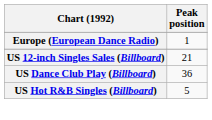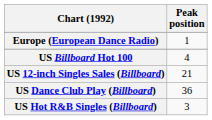 <table class="wikitable sortable plainrowheaders" style="text-align:center">
 <tr>
 <th>Chart (1992)</th>
 <th>Peak<br>position</th>
 </tr>
 <tr>
 </tr>
 <tr>
 </tr>
 <tr>
 </tr>
 <tr>
 </tr>
 <tr>
 <th scope="row">Europe (<a href='#'>European Dance Radio</a>)</th>
 <td>1</td>
 </tr>
 <tr>
 </tr>
 <tr>
 </tr>
 <tr>
 </tr>
 <tr>
 </tr>
 <tr>
 </tr>
 <tr>
 </tr>
 <tr>
+<th scope="row">US <a href='#'><em>Billboard</em> Hot 100</a></th>
+<td>4</td>
+</tr>
+<tr>
 <th scope="row">US <a href='#'>12-inch Singles Sales</a> (<em><a href='#'>Billboard</a></em>)</th>
 <td>21</td>
 </tr>
 <tr>
 <th scope="row">US <a href='#'>Dance Club Play</a> (<em><a href='#'>Billboard</a></em>)</th>
 <td>36</td>
 </tr>
 <tr>
 <th scope="row">US <a href='#'>Hot R&B Singles</a> (<em><a href='#'>Billboard</a></em>)</th>
-<td>5</td>
+<td>3</td>
 </tr>
 </table>
